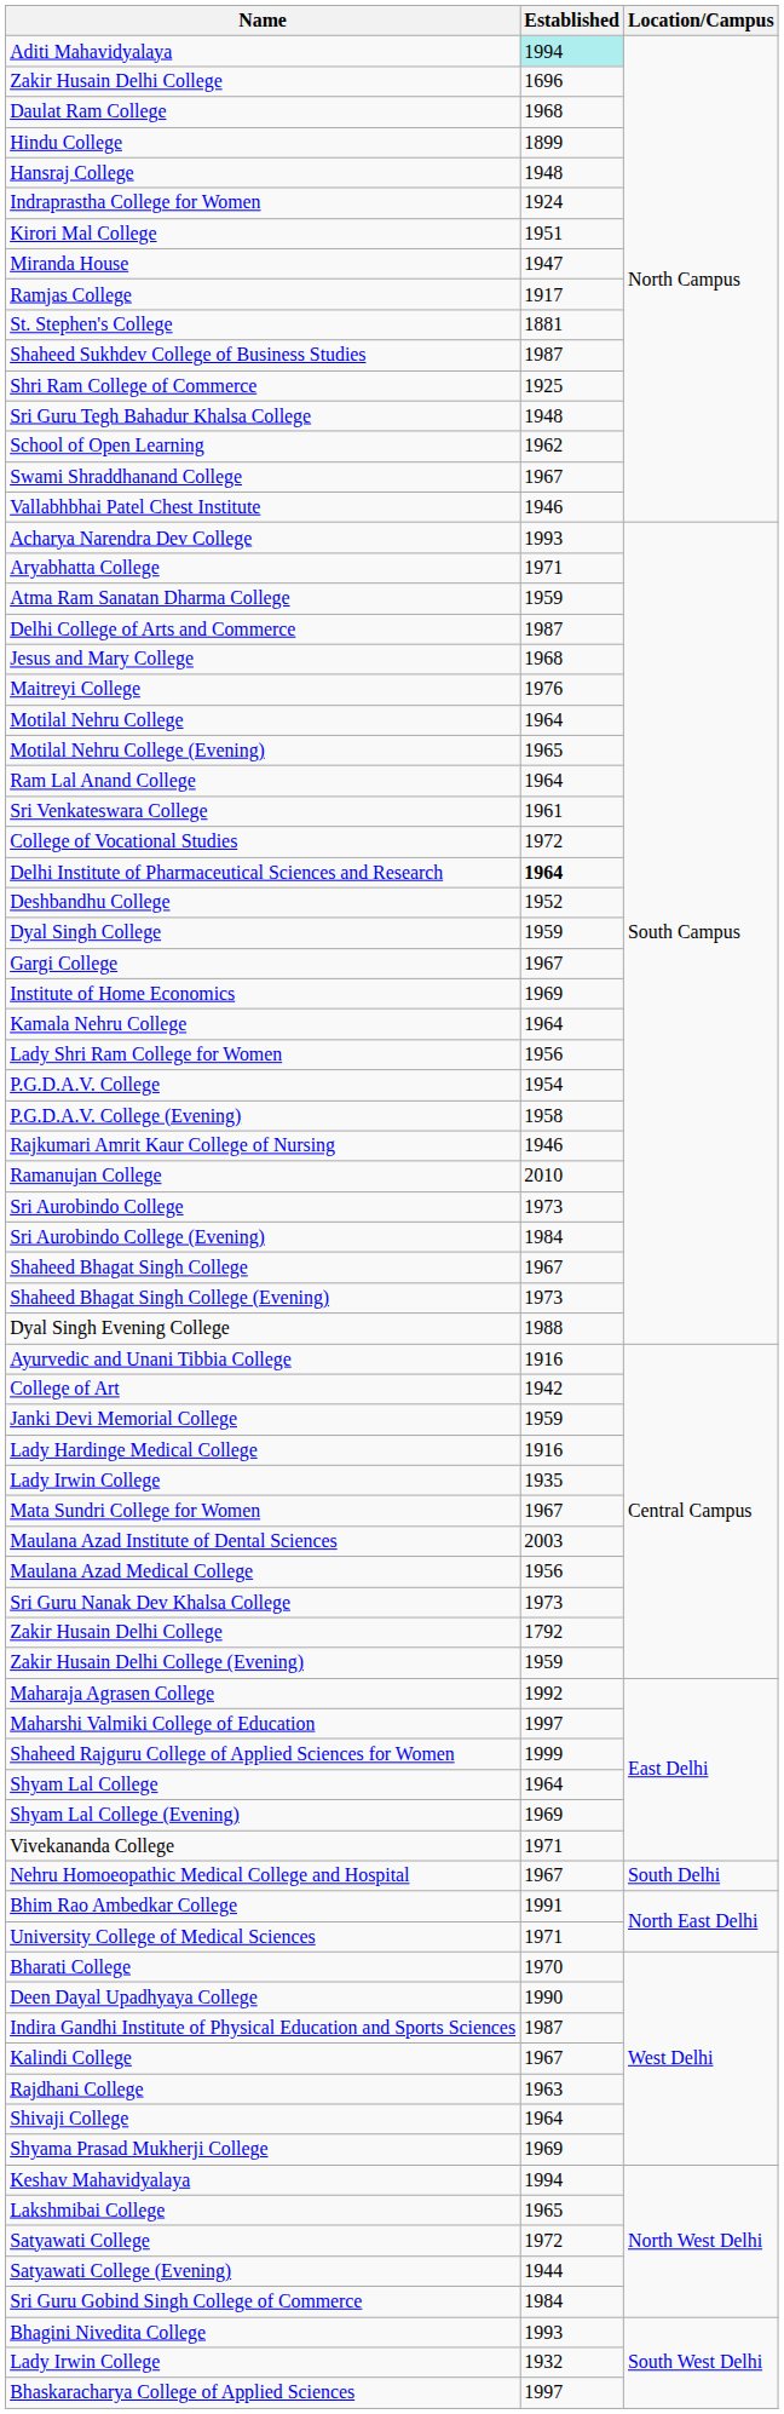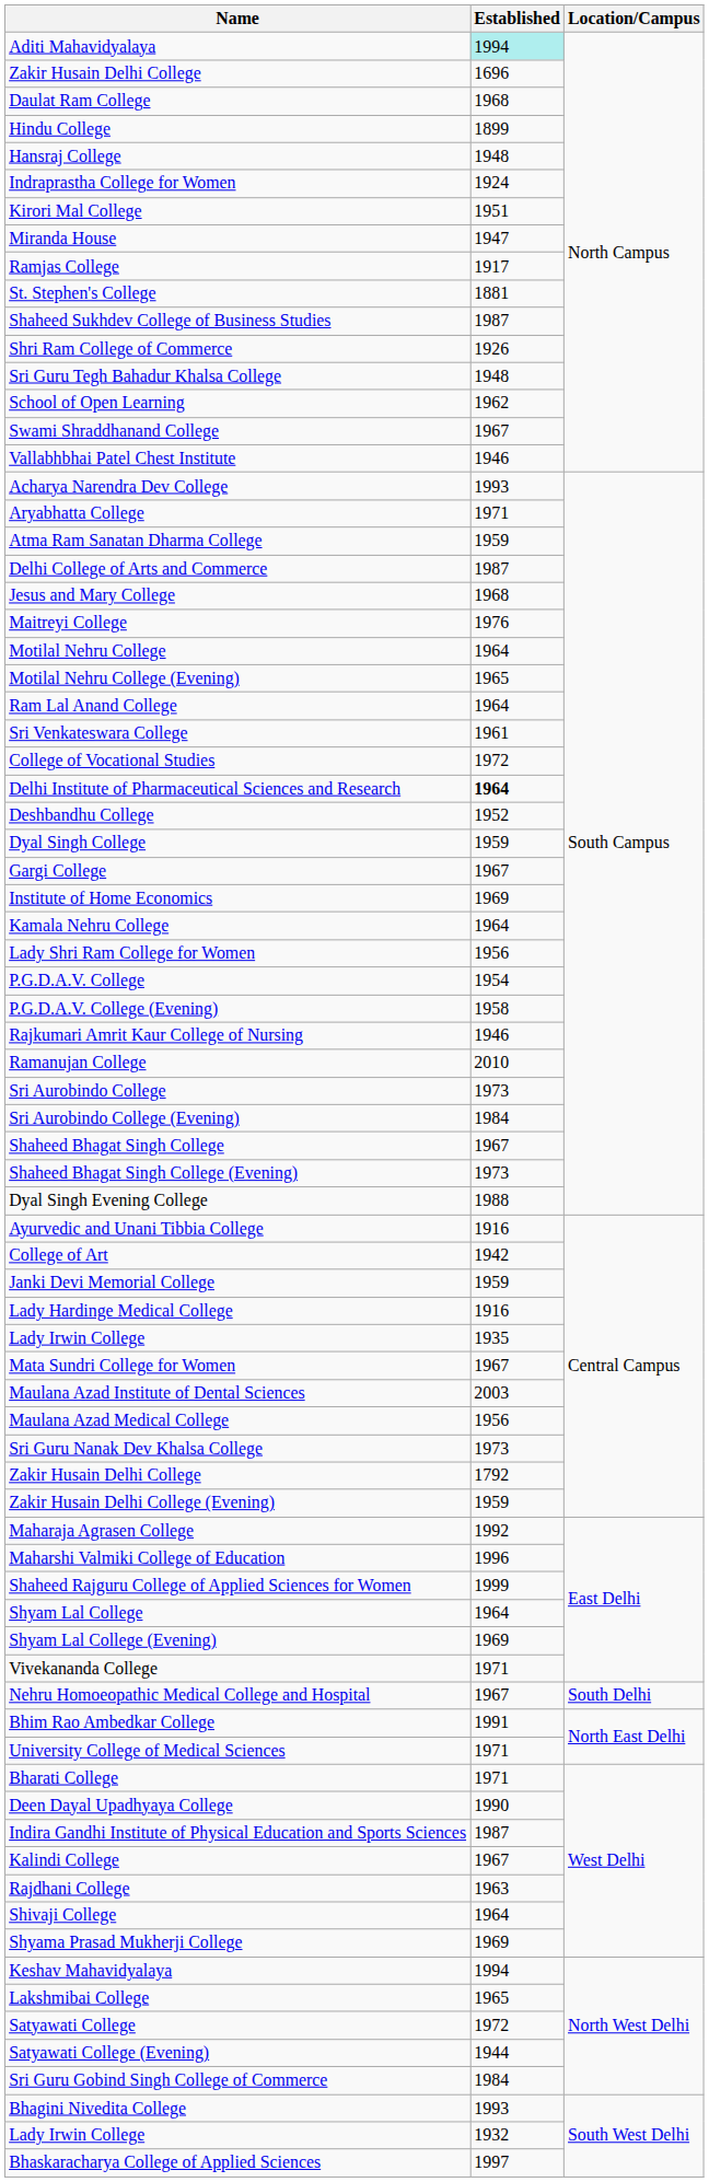 <table class="wikitable sortable" style="">
 <tr>
 <th>Name</th>
 <th>Established</th>
 <th>Location/Campus</th>
 </tr>
 <tr>
 <td><a href='#'>Aditi Mahavidyalaya</a></td>
 <td style="background: paleturquoise;">1994</td>
 <td rowspan="16">North Campus</td>
 </tr>
 <tr>
 <td><a href='#'>Zakir Husain Delhi College</a></td>
 <td>1696</td>
 </tr>
 <tr>
 <td><a href='#'>Daulat Ram College</a></td>
 <td>1968</td>
 </tr>
 <tr>
 <td><a href='#'>Hindu College</a></td>
 <td>1899</td>
 </tr>
 <tr>
 <td><a href='#'>Hansraj College</a></td>
 <td>1948</td>
 </tr>
 <tr>
 <td><a href='#'>Indraprastha College for Women</a></td>
 <td>1924</td>
 </tr>
 <tr>
 <td><a href='#'>Kirori Mal College</a></td>
 <td>1951</td>
 </tr>
 <tr>
 <td><a href='#'>Miranda House</a></td>
 <td>1947</td>
 </tr>
 <tr>
 <td><a href='#'>Ramjas College</a></td>
 <td>1917</td>
 </tr>
 <tr>
 <td><a href='#'>St. Stephen's College</a></td>
 <td>1881</td>
 </tr>
 <tr>
 <td><a href='#'>Shaheed Sukhdev College of Business Studies</a></td>
 <td>1987</td>
 </tr>
 <tr>
 <td><a href='#'>Shri Ram College of Commerce</a></td>
-<td>1925</td>
+<td>1926</td>
 </tr>
 <tr>
 <td><a href='#'>Sri Guru Tegh Bahadur Khalsa College</a></td>
 <td>1948</td>
 </tr>
 <tr>
 <td><a href='#'>School of Open Learning</a></td>
 <td>1962</td>
 </tr>
 <tr>
 <td><a href='#'>Swami Shraddhanand College</a></td>
 <td>1967</td>
 </tr>
 <tr>
 <td><a href='#'>Vallabhbhai Patel Chest Institute</a></td>
 <td>1946</td>
 </tr>
 <tr>
 <td><a href='#'>Acharya Narendra Dev College</a></td>
 <td>1993</td>
 <td rowspan="27">South Campus</td>
 </tr>
 <tr>
 <td><a href='#'>Aryabhatta College</a></td>
 <td>1971</td>
 </tr>
 <tr>
 <td><a href='#'>Atma Ram Sanatan Dharma College</a></td>
 <td>1959</td>
 </tr>
 <tr>
 <td><a href='#'>Delhi College of Arts and Commerce</a></td>
 <td>1987</td>
 </tr>
 <tr>
 <td><a href='#'>Jesus and Mary College</a></td>
 <td>1968</td>
 </tr>
 <tr>
 <td><a href='#'>Maitreyi College</a></td>
 <td>1976</td>
 </tr>
 <tr>
 <td><a href='#'>Motilal Nehru College</a></td>
 <td>1964</td>
 </tr>
 <tr>
 <td><a href='#'>Motilal Nehru College (Evening)</a></td>
 <td>1965</td>
 </tr>
 <tr>
 <td><a href='#'>Ram Lal Anand College</a></td>
 <td>1964</td>
 </tr>
 <tr>
 <td><a href='#'>Sri Venkateswara College</a></td>
 <td>1961</td>
 </tr>
 <tr>
 <td><a href='#'>College of Vocational Studies</a></td>
 <td>1972</td>
 </tr>
 <tr>
 <td><a href='#'>Delhi Institute of Pharmaceutical Sciences and Research</a></td>
 <td><strong>1964</strong></td>
 </tr>
 <tr>
 <td><a href='#'>Deshbandhu College</a></td>
 <td>1952</td>
 </tr>
 <tr>
 <td><a href='#'>Dyal Singh College</a></td>
 <td>1959</td>
 </tr>
 <tr>
 <td><a href='#'>Gargi College</a></td>
 <td>1967</td>
 </tr>
 <tr>
 <td><a href='#'>Institute of Home Economics</a></td>
 <td>1969</td>
 </tr>
 <tr>
 <td><a href='#'>Kamala Nehru College</a></td>
 <td>1964</td>
 </tr>
 <tr>
 <td><a href='#'>Lady Shri Ram College for Women</a></td>
 <td>1956</td>
 </tr>
 <tr>
 <td><a href='#'>P.G.D.A.V. College</a></td>
 <td>1954</td>
 </tr>
 <tr>
 <td><a href='#'>P.G.D.A.V. College (Evening)</a></td>
 <td>1958</td>
 </tr>
 <tr>
 <td><a href='#'>Rajkumari Amrit Kaur College of Nursing</a></td>
 <td>1946</td>
 </tr>
 <tr>
 <td><a href='#'>Ramanujan College</a></td>
 <td>2010</td>
 </tr>
 <tr>
 <td><a href='#'>Sri Aurobindo College</a></td>
 <td>1973</td>
 </tr>
 <tr>
 <td><a href='#'>Sri Aurobindo College (Evening)</a></td>
 <td>1984</td>
 </tr>
 <tr>
 <td><a href='#'>Shaheed Bhagat Singh College</a></td>
 <td>1967</td>
 </tr>
 <tr>
 <td><a href='#'>Shaheed Bhagat Singh College (Evening)</a></td>
 <td>1973</td>
 </tr>
 <tr>
 <td>Dyal Singh Evening College</td>
 <td>1988</td>
 </tr>
 <tr>
 <td><a href='#'>Ayurvedic and Unani Tibbia College</a></td>
 <td>1916</td>
 <td rowspan="11">Central Campus</td>
 </tr>
 <tr>
 <td><a href='#'>College of Art</a></td>
 <td>1942</td>
 </tr>
 <tr>
 <td><a href='#'>Janki Devi Memorial College</a></td>
 <td>1959</td>
 </tr>
 <tr>
 <td><a href='#'>Lady Hardinge Medical College</a></td>
 <td>1916</td>
 </tr>
 <tr>
 <td><a href='#'>Lady Irwin College</a></td>
 <td>1935</td>
 </tr>
 <tr>
 <td><a href='#'>Mata Sundri College for Women</a></td>
 <td>1967</td>
 </tr>
 <tr>
 <td><a href='#'>Maulana Azad Institute of Dental Sciences</a></td>
 <td>2003</td>
 </tr>
 <tr>
 <td><a href='#'>Maulana Azad Medical College</a></td>
 <td>1956</td>
 </tr>
 <tr>
 <td><a href='#'>Sri Guru Nanak Dev Khalsa College</a></td>
 <td>1973</td>
 </tr>
 <tr>
 <td><a href='#'>Zakir Husain Delhi College</a></td>
 <td>1792</td>
 </tr>
 <tr>
 <td><a href='#'>Zakir Husain Delhi College (Evening)</a></td>
 <td>1959</td>
 </tr>
 <tr>
 <td><a href='#'>Maharaja Agrasen College</a></td>
 <td>1992</td>
 <td rowspan="6"><a href='#'>East Delhi</a></td>
 </tr>
 <tr>
 <td><a href='#'>Maharshi Valmiki College of Education</a></td>
-<td>1997</td>
+<td>1996</td>
 </tr>
 <tr>
 <td><a href='#'>Shaheed Rajguru College of Applied Sciences for Women</a></td>
 <td>1999</td>
 </tr>
 <tr>
 <td><a href='#'>Shyam Lal College</a></td>
 <td>1964</td>
 </tr>
 <tr>
 <td><a href='#'>Shyam Lal College (Evening)</a></td>
 <td>1969</td>
 </tr>
 <tr>
 <td>Vivekananda College</td>
 <td>1971</td>
 </tr>
 <tr>
 <td><a href='#'>Nehru Homoeopathic Medical College and Hospital</a></td>
 <td>1967</td>
 <td><a href='#'>South Delhi</a></td>
 </tr>
 <tr>
 <td><a href='#'>Bhim Rao Ambedkar College</a></td>
 <td>1991</td>
 <td rowspan="2"><a href='#'>North East Delhi</a></td>
 </tr>
 <tr>
 <td><a href='#'>University College of Medical Sciences</a></td>
 <td>1971</td>
 </tr>
 <tr>
 <td><a href='#'>Bharati College</a></td>
-<td>1970</td>
+<td>1971</td>
 <td rowspan="7"><a href='#'>West Delhi</a></td>
 </tr>
 <tr>
 <td><a href='#'>Deen Dayal Upadhyaya College</a></td>
 <td>1990</td>
 </tr>
 <tr>
 <td><a href='#'>Indira Gandhi Institute of Physical Education and Sports Sciences</a></td>
 <td>1987</td>
 </tr>
 <tr>
 <td><a href='#'>Kalindi College</a></td>
 <td>1967</td>
 </tr>
 <tr>
 <td><a href='#'>Rajdhani College</a></td>
 <td>1963</td>
 </tr>
 <tr>
 <td><a href='#'>Shivaji College</a></td>
 <td>1964</td>
 </tr>
 <tr>
 <td><a href='#'>Shyama Prasad Mukherji College</a></td>
 <td>1969</td>
 </tr>
 <tr>
 <td><a href='#'>Keshav Mahavidyalaya</a></td>
 <td>1994</td>
 <td rowspan="5"><a href='#'>North West Delhi</a></td>
 </tr>
 <tr>
 <td><a href='#'>Lakshmibai College</a></td>
 <td>1965</td>
 </tr>
 <tr>
 <td><a href='#'>Satyawati College</a></td>
 <td>1972</td>
 </tr>
 <tr>
 <td><a href='#'>Satyawati College (Evening)</a></td>
 <td>1944</td>
 </tr>
 <tr>
 <td><a href='#'>Sri Guru Gobind Singh College of Commerce</a></td>
 <td>1984</td>
 </tr>
 <tr>
 <td><a href='#'>Bhagini Nivedita College</a></td>
 <td>1993</td>
 <td rowspan="3"><a href='#'>South West Delhi</a></td>
 </tr>
 <tr>
 <td><a href='#'>Lady Irwin College</a></td>
 <td>1932</td>
 </tr>
 <tr>
 <td><a href='#'>Bhaskaracharya College of Applied Sciences</a></td>
 <td>1997</td>
 </tr>
 </table>
